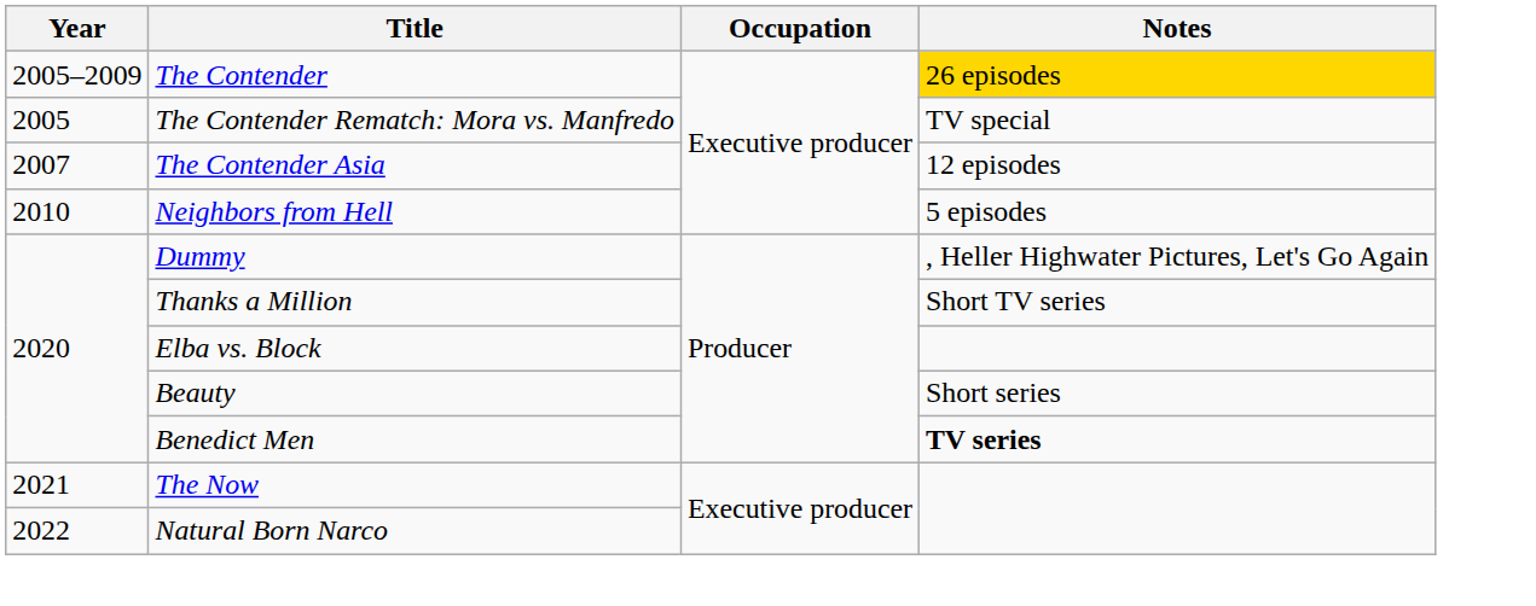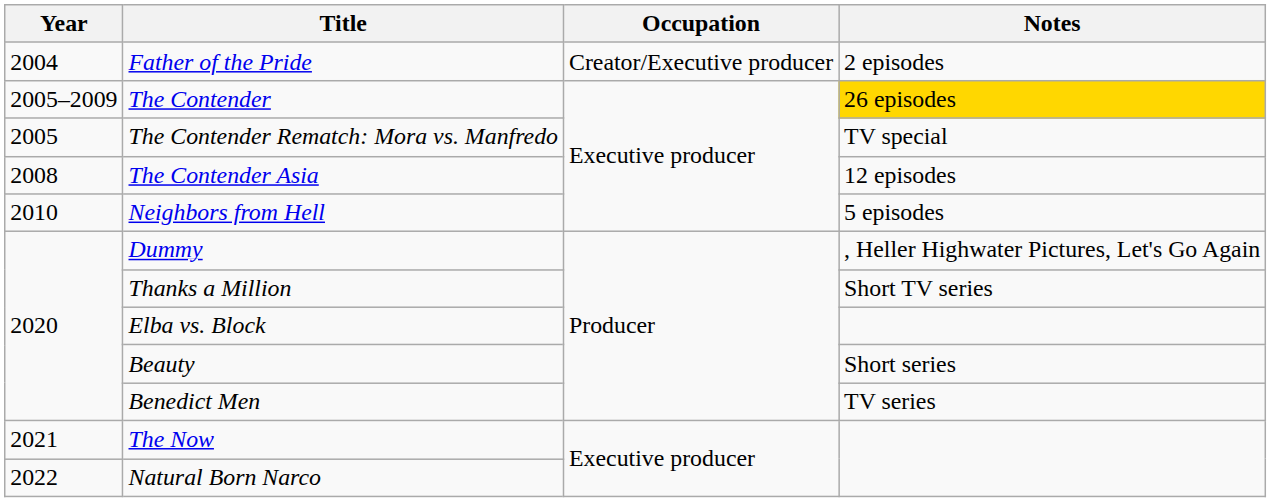 <table class="wikitable sortable">
 <tr>
 <th>Year</th>
 <th>Title</th>
 <th>Occupation</th>
 <th>Notes</th>
+</tr>
+<tr>
+<td>2004</td>
+<td><em><a href='#'>Father of the Pride</a></em></td>
+<td>Creator/Executive producer</td>
+<td>2 episodes</td>
 </tr>
 <tr>
 <td>2005–2009</td>
 <td><em><a href='#'>The Contender</a></em></td>
 <td rowspan="4">Executive producer</td>
 <td style="background: gold;">26 episodes</td>
 </tr>
 <tr>
 <td>2005</td>
 <td><em>The Contender Rematch: Mora vs. Manfredo</em></td>
 <td>TV special</td>
 </tr>
 <tr>
-<td>2007</td>
+<td>2008</td>
 <td><em><a href='#'>The Contender Asia</a></em></td>
 <td>12 episodes</td>
 </tr>
 <tr>
 <td>2010</td>
 <td><em><a href='#'>Neighbors from Hell</a></em></td>
 <td>5 episodes</td>
 </tr>
 <tr>
 <td rowspan="5">2020</td>
 <td><em><a href='#'>Dummy</a></em></td>
 <td rowspan="5">Producer</td>
 <td>, Heller Highwater Pictures, Let's Go Again</td>
 </tr>
 <tr>
 <td><em>Thanks a Million</em></td>
 <td>Short TV series</td>
 </tr>
 <tr>
 <td><em>Elba vs. Block</em></td>
 <td></td>
 </tr>
 <tr>
 <td><em>Beauty</em></td>
 <td>Short series</td>
 </tr>
 <tr>
 <td><em>Benedict Men</em></td>
-<td><strong>TV series</strong></td>
+<td>TV series</td>
 </tr>
 <tr>
 <td>2021</td>
 <td><em><a href='#'>The Now</a></em></td>
 <td rowspan="2">Executive producer</td>
 </tr>
 <tr>
 <td>2022</td>
 <td><em>Natural Born Narco</em></td>
 </tr>
 </table>
